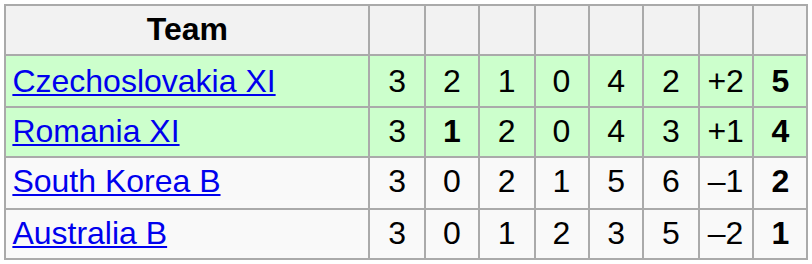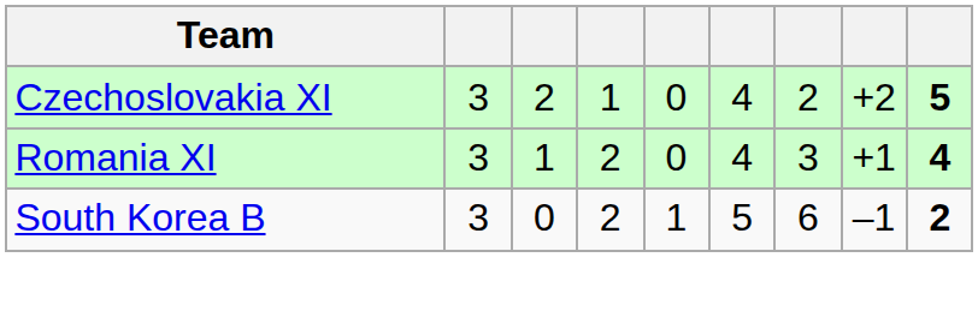 <table class="wikitable" style="text-align:center;">
 <tr>
 <th width=175>Team</th>
 <th width=20></th>
 <th width=20></th>
 <th width=20></th>
 <th width=20></th>
 <th width=20></th>
 <th width=20></th>
 <th width=20></th>
 <th width=20></th>
 </tr>
 <tr bgcolor="#ccffcc">
 <td align="left"> <a href='#'>Czechoslovakia XI</a></td>
 <td>3</td>
 <td>2</td>
 <td>1</td>
 <td>0</td>
 <td>4</td>
 <td>2</td>
 <td>+2</td>
 <td><strong>5</strong></td>
 </tr>
 <tr bgcolor="#ccffcc">
 <td align="left"> <a href='#'>Romania XI</a></td>
 <td>3</td>
-<td><strong>1</strong></td>
+<td>1</td>
 <td>2</td>
 <td>0</td>
 <td>4</td>
 <td>3</td>
 <td>+1</td>
 <td><strong>4</strong></td>
 </tr>
 <tr>
 <td align="left"> <a href='#'>South Korea B</a></td>
 <td>3</td>
 <td>0</td>
 <td>2</td>
 <td>1</td>
 <td>5</td>
 <td>6</td>
 <td>–1</td>
 <td><strong>2</strong></td>
 </tr>
-<tr>
-<td align="left"> <a href='#'>Australia B</a></td>
-<td>3</td>
-<td>0</td>
-<td>1</td>
-<td>2</td>
-<td>3</td>
-<td>5</td>
-<td>–2</td>
-<td><strong>1</strong></td>
-</tr>
 </table>
